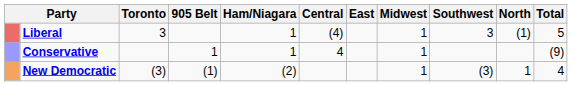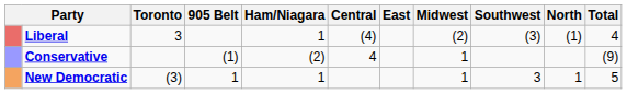 <table class="wikitable">
 <tr>
 <th colspan="2">Party</th>
 <th>Toronto</th>
 <th>905 Belt</th>
 <th>Ham/Niagara</th>
 <th>Central</th>
 <th>East</th>
 <th>Midwest</th>
 <th>Southwest</th>
 <th>North</th>
 <th>Total</th>
 </tr>
 <tr align = "right">
 <td bgcolor="#EA6D6A">   </td>
 <td align="left"><strong><a href='#'>Liberal</a></strong></td>
 <td>3</td>
 <td></td>
 <td>1</td>
 <td>(4)</td>
 <td></td>
-<td>1</td>
-<td>3</td>
+<td>(2)</td>
+<td>(3)</td>
 <td>(1)</td>
-<td>5</td>
+<td>4</td>
 </tr>
 <tr align = "right">
 <td bgcolor="#9999FF">   </td>
 <td align="left"><strong><a href='#'>Conservative</a></strong></td>
 <td></td>
-<td>1</td>
-<td>1</td>
+<td>(1)</td>
+<td>(2)</td>
 <td>4</td>
 <td></td>
 <td>1</td>
 <td></td>
 <td></td>
 <td>(9)</td>
 </tr>
 <tr align = "right">
 <td bgcolor="sandybrown">   </td>
 <td align="left"><strong><a href='#'>New Democratic</a></strong></td>
 <td>(3)</td>
-<td>(1)</td>
-<td>(2)</td>
+<td>1</td>
+<td>1</td>
 <td></td>
 <td></td>
 <td>1</td>
-<td>(3)</td>
+<td>3</td>
 <td>1</td>
-<td>4</td>
+<td>5</td>
 </tr>
 </table>
